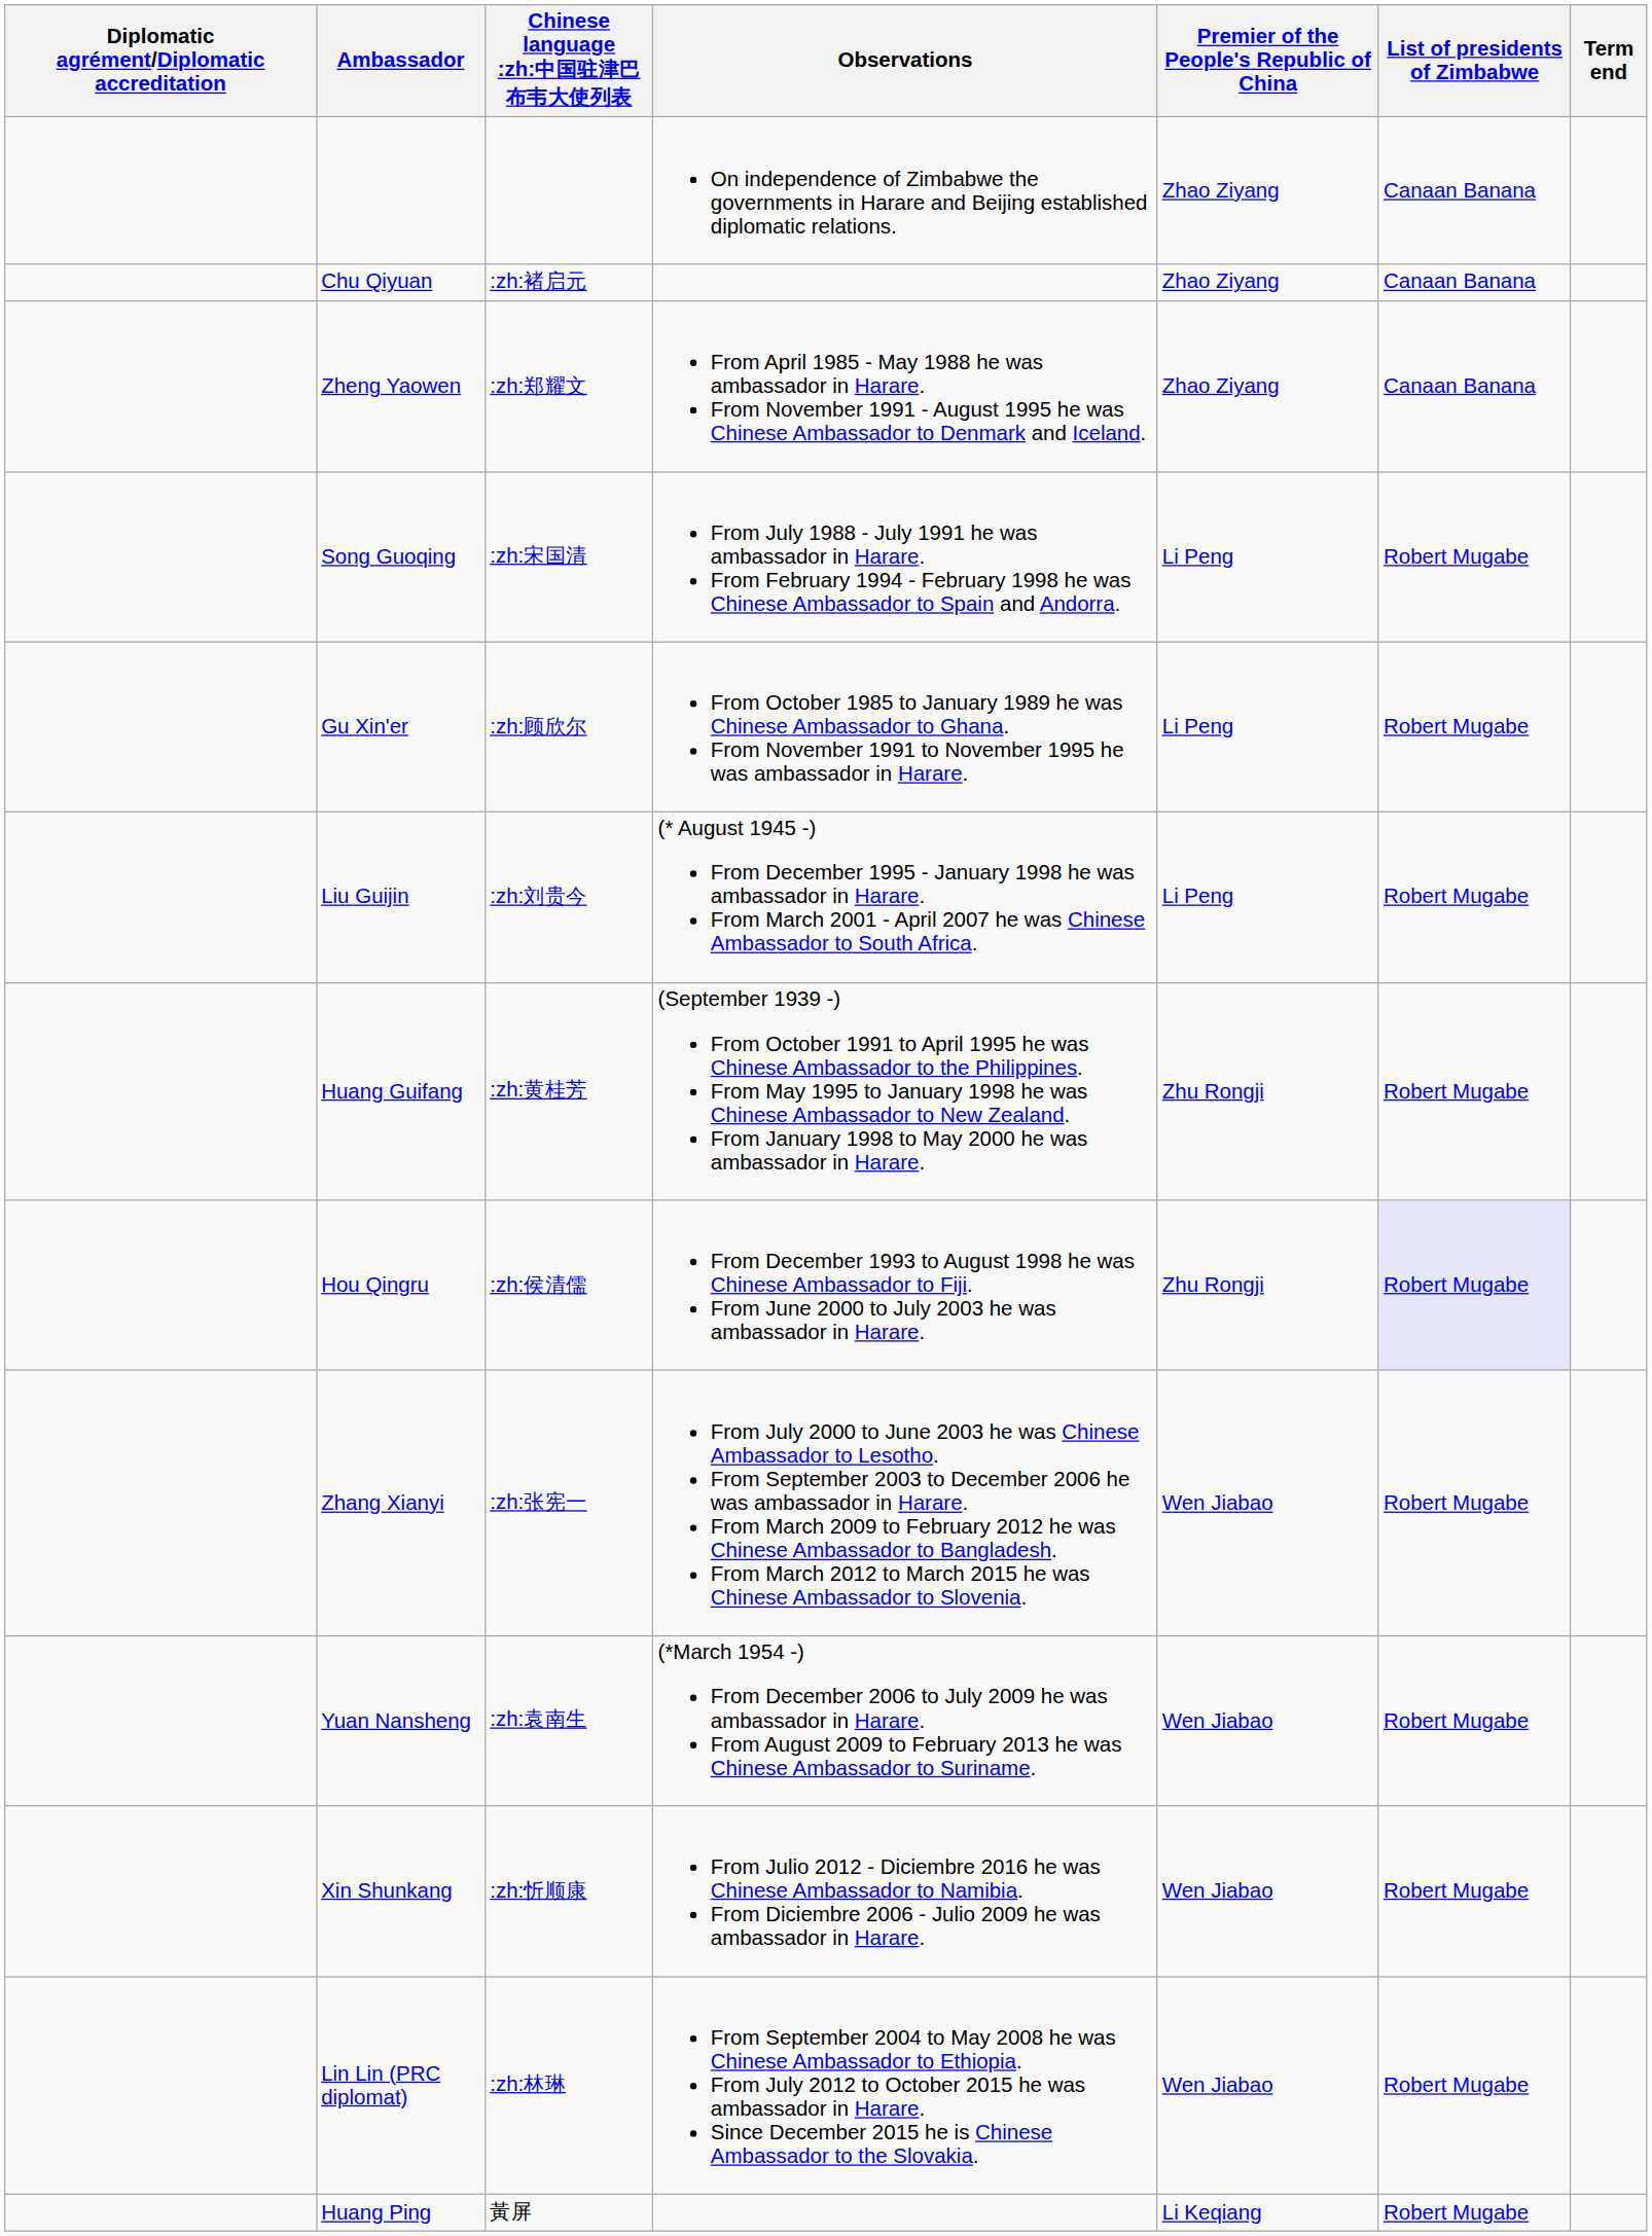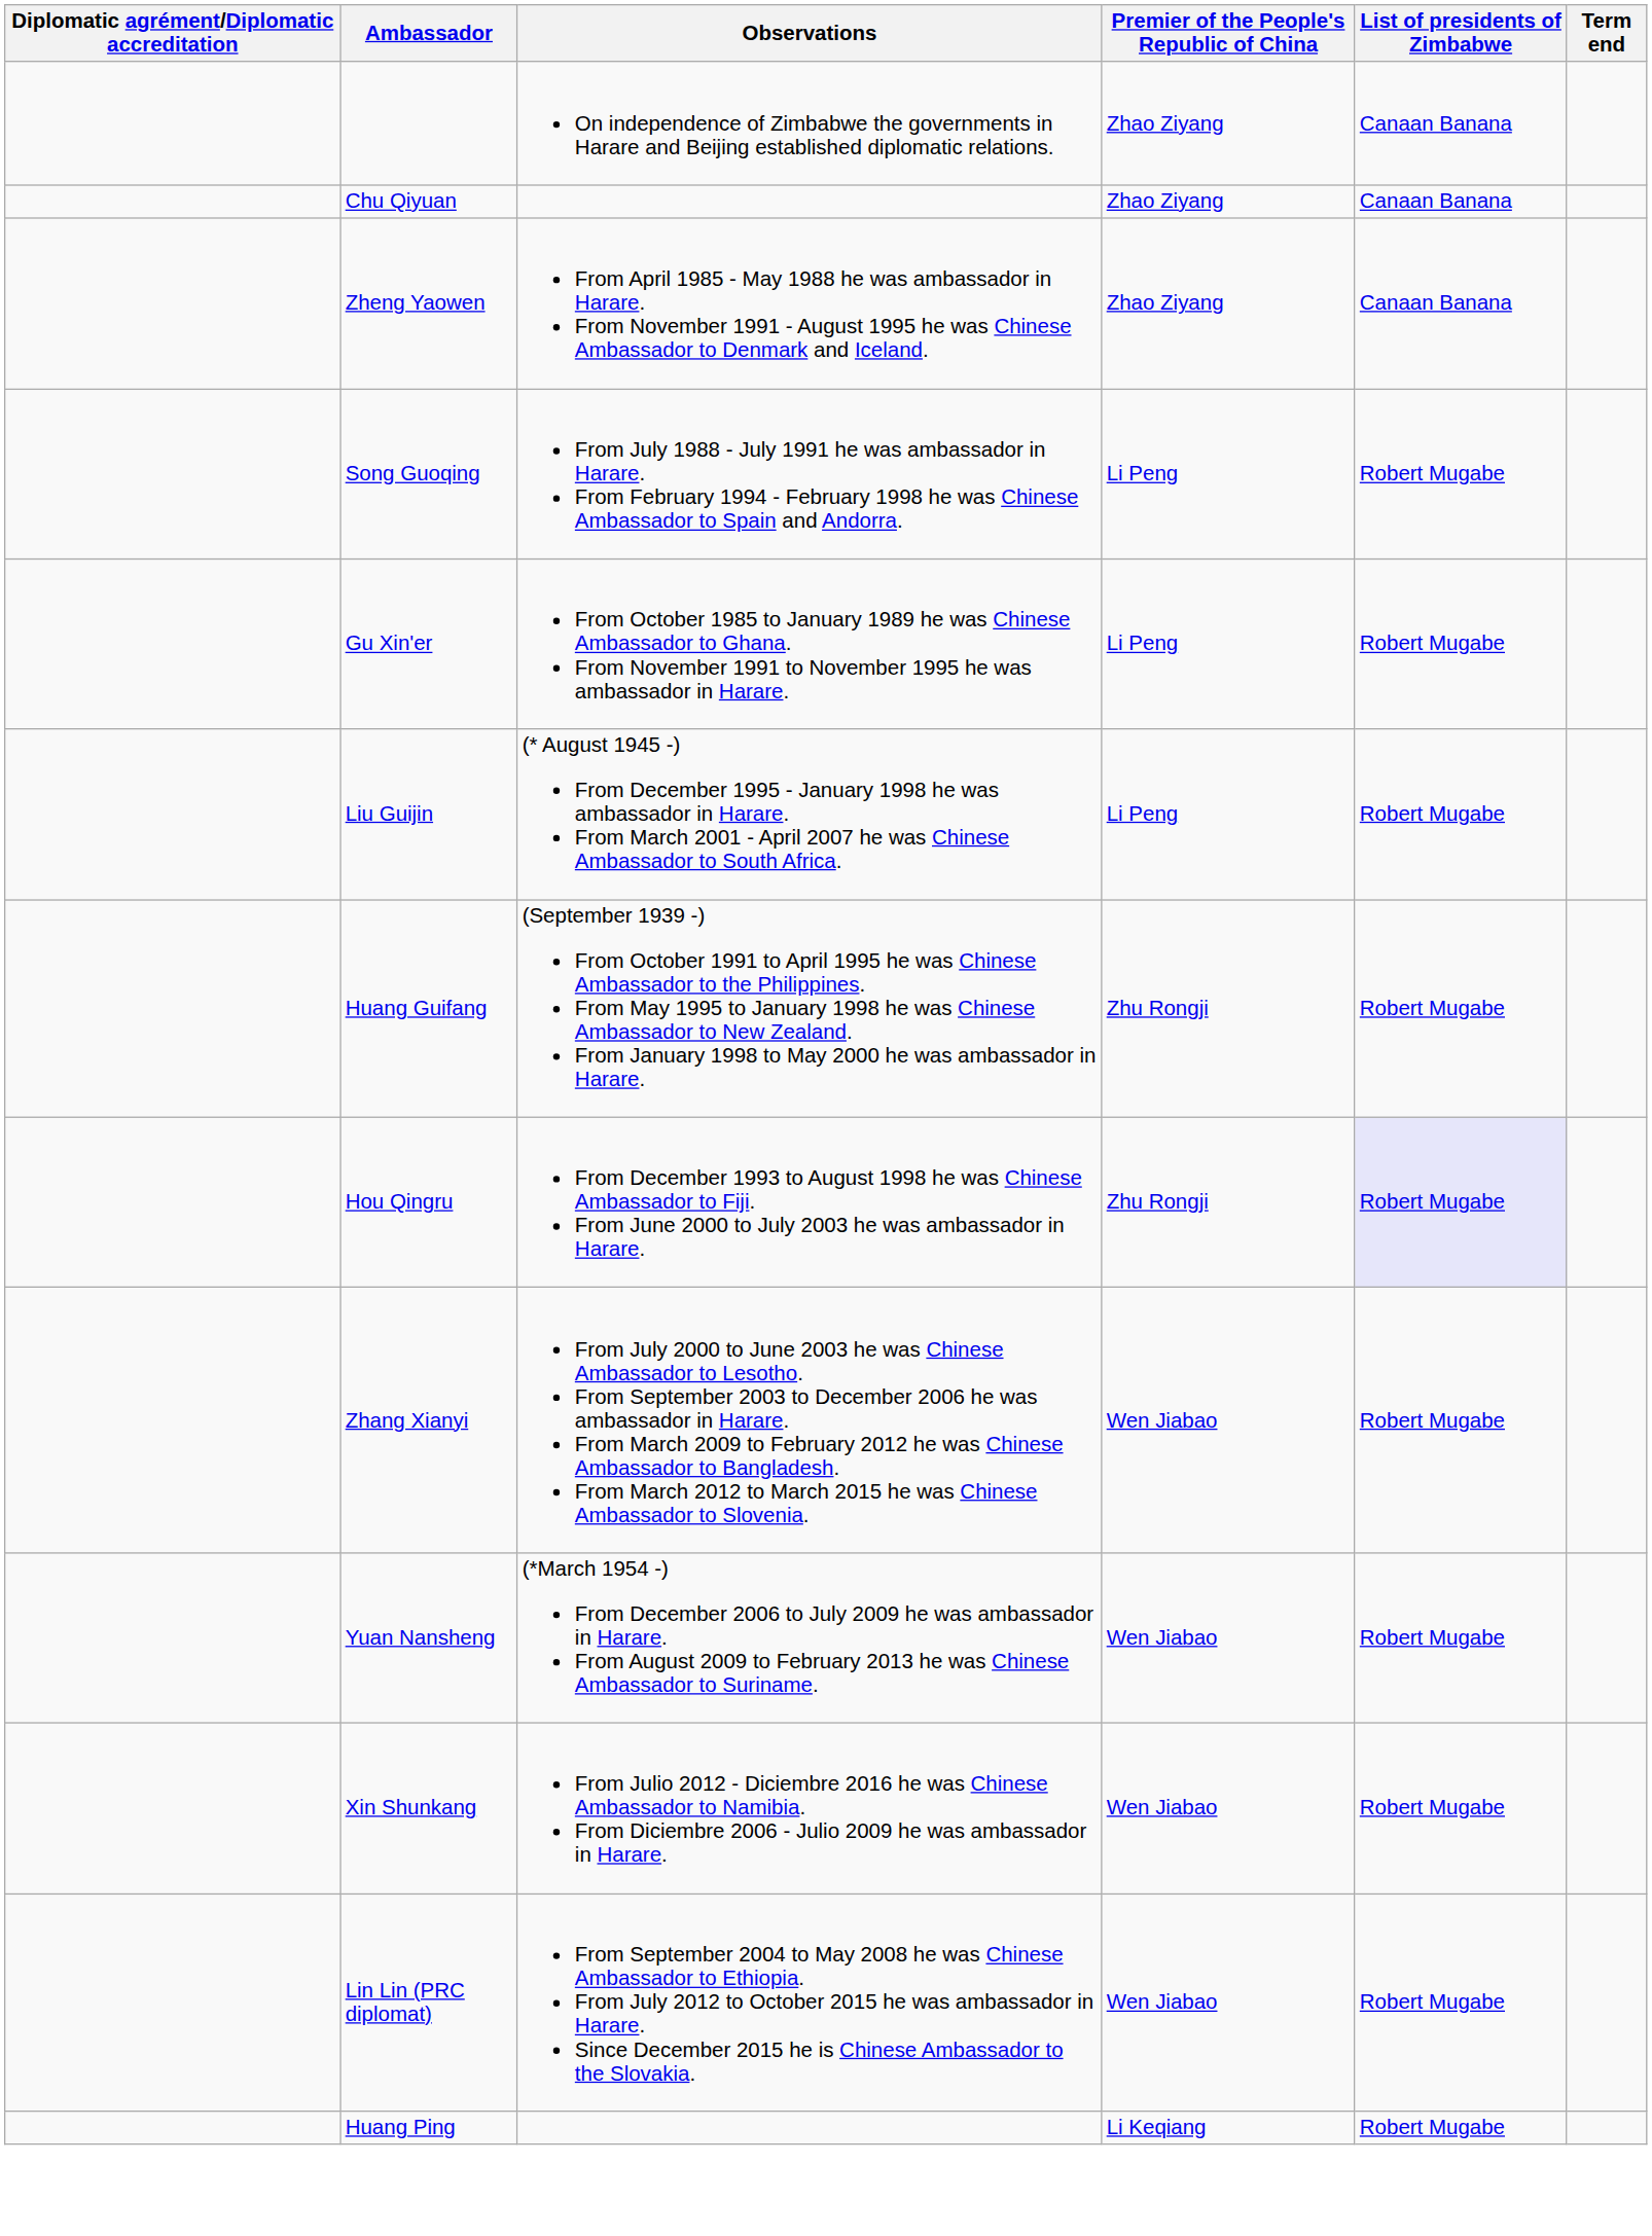 <table class="wikitable sortable">
 <tr>
 <th>Diplomatic <a href='#'>agrément</a>/<a href='#'>Diplomatic accreditation</a></th>
 <th><a href='#'>Ambassador</a></th>
-<th><a href='#'>Chinese language</a><br><a href='#'>:zh:中国驻津巴布韦大使列表</a></th>
 <th>Observations</th>
 <th><a href='#'>Premier of the People's Republic of China</a></th>
 <th><a href='#'>List of presidents of Zimbabwe</a></th>
 <th>Term end</th>
 </tr>
 <tr>
-<td></td>
 <td></td>
 <td></td>
 <td><br><ul><li>On independence of Zimbabwe the governments in Harare and Beijing established diplomatic relations.</li></ul></td>
 <td><a href='#'>Zhao Ziyang</a></td>
 <td><a href='#'>Canaan Banana</a></td>
 <td></td>
 </tr>
 <tr>
 <td></td>
 <td><a href='#'>Chu Qiyuan</a></td>
-<td><a href='#'>:zh:褚启元</a></td>
 <td></td>
 <td><a href='#'>Zhao Ziyang</a></td>
 <td><a href='#'>Canaan Banana</a></td>
 <td></td>
 </tr>
 <tr>
 <td></td>
 <td><a href='#'>Zheng Yaowen</a></td>
-<td><a href='#'>:zh:郑耀文</a></td>
 <td><br><ul><li>From April 1985 - May 1988 he was ambassador in <a href='#'>Harare</a>.</li><li>From November 1991 - August 1995 he was <a href='#'>Chinese Ambassador to Denmark</a> and <a href='#'>Iceland</a>.</li></ul></td>
 <td><a href='#'>Zhao Ziyang</a></td>
 <td><a href='#'>Canaan Banana</a></td>
 <td></td>
 </tr>
 <tr>
 <td></td>
 <td><a href='#'>Song Guoqing</a></td>
-<td><a href='#'>:zh:宋国清</a></td>
 <td><br><ul><li>From July 1988 - July 1991 he was ambassador in <a href='#'>Harare</a>.</li><li>From February 1994 - February 1998 he was <a href='#'>Chinese Ambassador to Spain</a> and <a href='#'>Andorra</a>.</li></ul></td>
 <td><a href='#'>Li Peng</a></td>
 <td><a href='#'>Robert Mugabe</a></td>
 <td></td>
 </tr>
 <tr>
 <td></td>
 <td><a href='#'>Gu Xin'er</a></td>
-<td><a href='#'>:zh:顾欣尔</a></td>
 <td><br><ul><li>From October 1985 to January 1989 he was <a href='#'>Chinese Ambassador to Ghana</a>.</li><li>From November 1991 to November 1995 he was ambassador in <a href='#'>Harare</a>.</li></ul></td>
 <td><a href='#'>Li Peng</a></td>
 <td><a href='#'>Robert Mugabe</a></td>
 <td></td>
 </tr>
 <tr>
 <td></td>
 <td><a href='#'>Liu Guijin</a></td>
-<td><a href='#'>:zh:刘贵今</a></td>
 <td>(* August 1945 -)<br><ul><li>From December 1995 - January 1998 he was ambassador in <a href='#'>Harare</a>.</li><li>From March 2001 - April 2007 he was <a href='#'>Chinese Ambassador to South Africa</a>.</li></ul></td>
 <td><a href='#'>Li Peng</a></td>
 <td><a href='#'>Robert Mugabe</a></td>
 <td></td>
 </tr>
 <tr>
 <td></td>
 <td><a href='#'>Huang Guifang</a></td>
-<td><a href='#'>:zh:黄桂芳</a></td>
 <td>(September 1939 -)<br><ul><li>From October 1991 to April 1995 he was <a href='#'>Chinese Ambassador to the Philippines</a>.</li><li>From May 1995 to January 1998 he was <a href='#'>Chinese Ambassador to New Zealand</a>.</li><li>From January 1998 to May 2000 he was ambassador in <a href='#'>Harare</a>.</li></ul></td>
 <td><a href='#'>Zhu Rongji</a></td>
 <td><a href='#'>Robert Mugabe</a></td>
 <td></td>
 </tr>
 <tr>
 <td></td>
 <td><a href='#'>Hou Qingru</a></td>
-<td><a href='#'>:zh:侯清儒</a></td>
 <td><br><ul><li>From December 1993 to August 1998 he was <a href='#'>Chinese Ambassador to Fiji</a>.</li><li>From June 2000 to July 2003 he was ambassador in <a href='#'>Harare</a>.</li></ul></td>
 <td><a href='#'>Zhu Rongji</a></td>
 <td style="background: lavender;"><a href='#'>Robert Mugabe</a></td>
 <td></td>
 </tr>
 <tr>
 <td></td>
 <td><a href='#'>Zhang Xianyi</a></td>
-<td><a href='#'>:zh:张宪一</a></td>
 <td><br><ul><li>From July 2000 to June 2003 he was <a href='#'>Chinese Ambassador to Lesotho</a>.</li><li>From September 2003 to December 2006 he was ambassador in <a href='#'>Harare</a>.</li><li>From March 2009 to February 2012 he was <a href='#'>Chinese Ambassador to Bangladesh</a>.</li><li>From March 2012 to March 2015 he was <a href='#'>Chinese Ambassador to Slovenia</a>.</li></ul></td>
 <td><a href='#'>Wen Jiabao</a></td>
 <td><a href='#'>Robert Mugabe</a></td>
 <td></td>
 </tr>
 <tr>
 <td></td>
 <td><a href='#'>Yuan Nansheng</a></td>
-<td><a href='#'>:zh:袁南生</a></td>
 <td>(*March 1954 -)<br><ul><li>From December 2006 to July 2009 he was ambassador in <a href='#'>Harare</a>.</li><li>From August 2009 to February 2013 he was <a href='#'>Chinese Ambassador to Suriname</a>.</li></ul></td>
 <td><a href='#'>Wen Jiabao</a></td>
 <td><a href='#'>Robert Mugabe</a></td>
 <td></td>
 </tr>
 <tr>
 <td></td>
 <td><a href='#'>Xin Shunkang</a></td>
-<td><a href='#'>:zh:忻顺康</a></td>
 <td><br><ul><li>From Julio 2012 - Diciembre 2016 he was <a href='#'>Chinese Ambassador to Namibia</a>.</li><li>From Diciembre 2006 - Julio 2009 he was ambassador in <a href='#'>Harare</a>.</li></ul></td>
 <td><a href='#'>Wen Jiabao</a></td>
 <td><a href='#'>Robert Mugabe</a></td>
 <td></td>
 </tr>
 <tr>
 <td></td>
 <td><a href='#'>Lin Lin (PRC diplomat)</a></td>
-<td><a href='#'>:zh:林琳</a></td>
 <td><br><ul><li>From September 2004 to May 2008 he was <a href='#'>Chinese Ambassador to Ethiopia</a>.</li><li>From July 2012 to October 2015 he was ambassador in <a href='#'>Harare</a>.</li><li>Since December 2015 he is <a href='#'>Chinese Ambassador to the Slovakia</a>.</li></ul></td>
 <td><a href='#'>Wen Jiabao</a></td>
 <td><a href='#'>Robert Mugabe</a></td>
 <td></td>
 </tr>
 <tr>
 <td></td>
 <td><a href='#'>Huang Ping</a></td>
-<td>黃屏</td>
 <td></td>
 <td><a href='#'>Li Keqiang</a></td>
 <td><a href='#'>Robert Mugabe</a></td>
 <td></td>
 </tr>
 </table>
